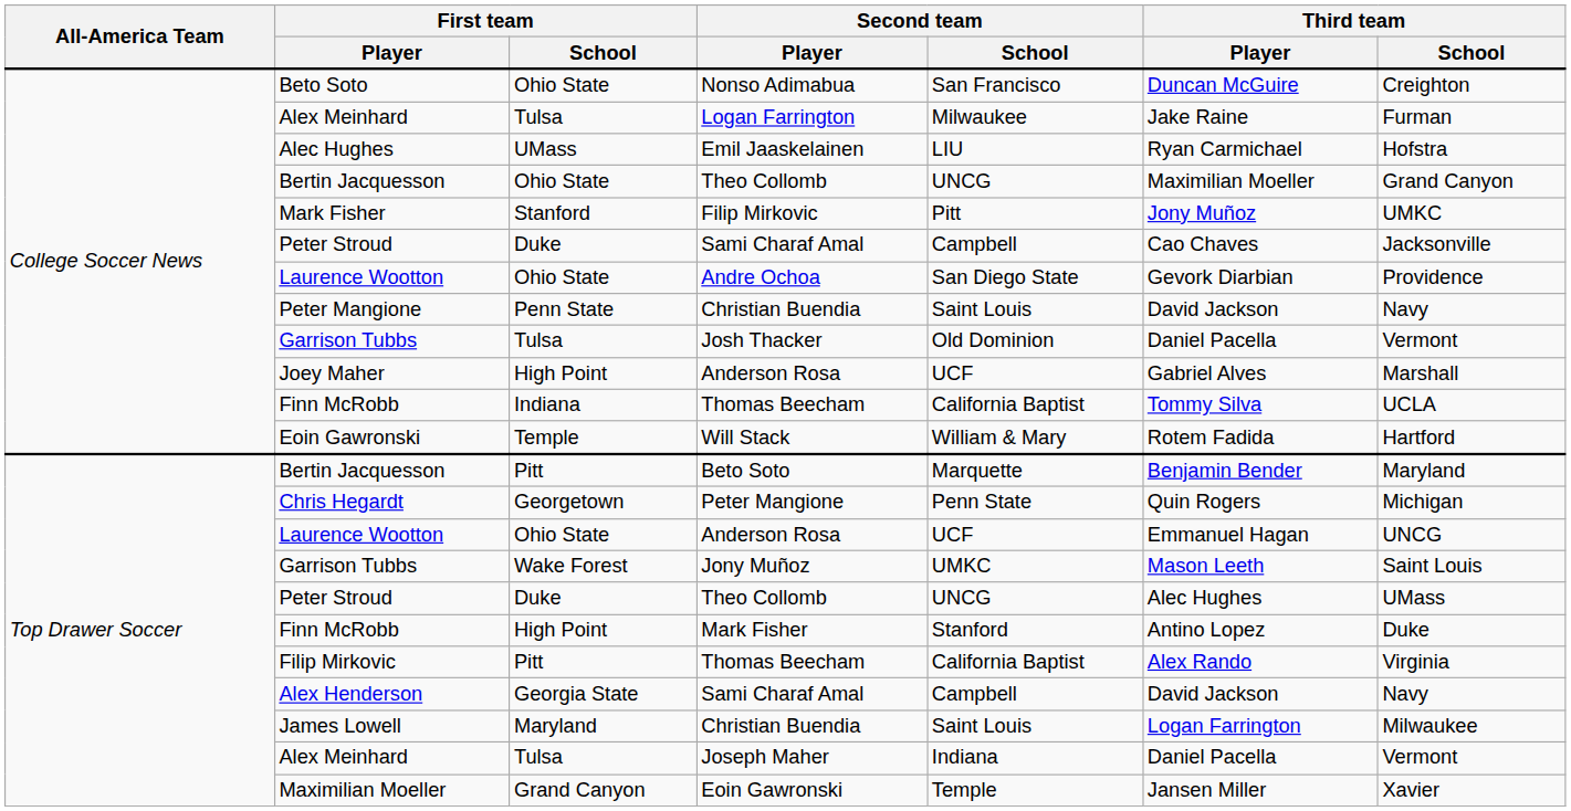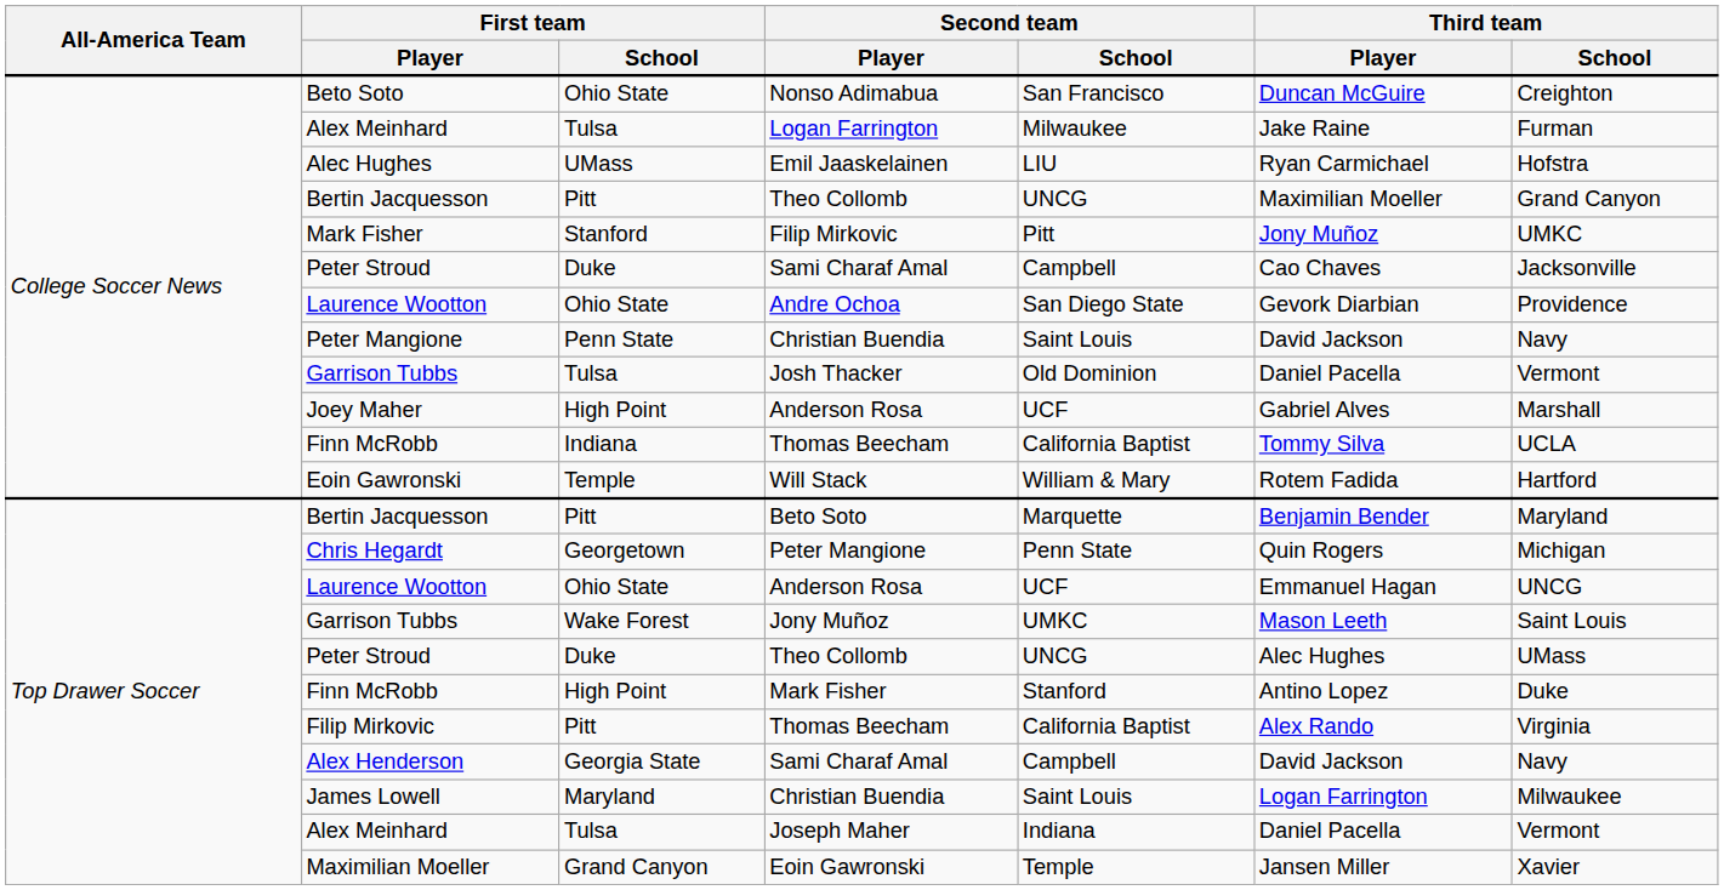 <table class="wikitable" style="width:98%;">
 <tr>
 <th rowspan="2">All-America Team</th>
 <th colspan="2">First team</th>
 <th colspan="2">Second team</th>
 <th colspan="2">Third team</th>
 </tr>
 <tr>
 <th>Player</th>
 <th>School</th>
 <th>Player</th>
 <th>School</th>
 <th>Player</th>
 <th>School</th>
 </tr>
 <tr>
 </tr>
 <tr style = "border-top:2px solid black;">
 <td rowspan="12"><em>College Soccer News</em></td>
 <td>Beto Soto</td>
 <td>Ohio State</td>
 <td>Nonso Adimabua</td>
 <td>San Francisco</td>
 <td><a href='#'>Duncan McGuire</a></td>
 <td>Creighton</td>
 </tr>
 <tr>
 <td>Alex Meinhard</td>
 <td>Tulsa</td>
 <td><a href='#'>Logan Farrington</a></td>
 <td>Milwaukee</td>
 <td>Jake Raine</td>
 <td>Furman</td>
 </tr>
 <tr>
 <td>Alec Hughes</td>
 <td>UMass</td>
 <td>Emil Jaaskelainen</td>
 <td>LIU</td>
 <td>Ryan Carmichael</td>
 <td>Hofstra</td>
 </tr>
 <tr>
 <td>Bertin Jacquesson</td>
-<td>Ohio State</td>
+<td>Pitt</td>
 <td>Theo Collomb</td>
 <td>UNCG</td>
 <td>Maximilian Moeller</td>
 <td>Grand Canyon</td>
 </tr>
 <tr>
 <td>Mark Fisher</td>
 <td>Stanford</td>
 <td>Filip Mirkovic</td>
 <td>Pitt</td>
 <td><a href='#'>Jony Muñoz</a></td>
 <td>UMKC</td>
 </tr>
 <tr>
 <td>Peter Stroud</td>
 <td>Duke</td>
 <td>Sami Charaf Amal</td>
 <td>Campbell</td>
 <td>Cao Chaves</td>
 <td>Jacksonville</td>
 </tr>
 <tr>
 <td><a href='#'>Laurence Wootton</a></td>
 <td>Ohio State</td>
 <td><a href='#'>Andre Ochoa</a></td>
 <td>San Diego State</td>
 <td>Gevork Diarbian</td>
 <td>Providence</td>
 </tr>
 <tr>
 <td>Peter Mangione</td>
 <td>Penn State</td>
 <td>Christian Buendia</td>
 <td>Saint Louis</td>
 <td>David Jackson</td>
 <td>Navy</td>
 </tr>
 <tr>
 <td><a href='#'>Garrison Tubbs</a></td>
 <td>Tulsa</td>
 <td>Josh Thacker</td>
 <td>Old Dominion</td>
 <td>Daniel Pacella</td>
 <td>Vermont</td>
 </tr>
 <tr>
 <td>Joey Maher</td>
 <td>High Point</td>
 <td>Anderson Rosa</td>
 <td>UCF</td>
 <td>Gabriel Alves</td>
 <td>Marshall</td>
 </tr>
 <tr>
 <td>Finn McRobb</td>
 <td>Indiana</td>
 <td>Thomas Beecham</td>
 <td>California Baptist</td>
 <td><a href='#'>Tommy Silva</a></td>
 <td>UCLA</td>
 </tr>
 <tr>
 <td>Eoin Gawronski</td>
 <td>Temple</td>
 <td>Will Stack</td>
 <td>William & Mary</td>
 <td>Rotem Fadida</td>
 <td>Hartford</td>
 </tr>
 <tr style="border-top:2px solid black;">
 <td rowspan="11"><em>Top Drawer Soccer</em></td>
 <td>Bertin Jacquesson</td>
 <td>Pitt</td>
 <td>Beto Soto</td>
 <td>Marquette</td>
 <td><a href='#'>Benjamin Bender</a></td>
 <td>Maryland</td>
 </tr>
 <tr>
 <td><a href='#'>Chris Hegardt</a></td>
 <td>Georgetown</td>
 <td>Peter Mangione</td>
 <td>Penn State</td>
 <td>Quin Rogers</td>
 <td>Michigan</td>
 </tr>
 <tr>
 <td><a href='#'>Laurence Wootton</a></td>
 <td>Ohio State</td>
 <td>Anderson Rosa</td>
 <td>UCF</td>
 <td>Emmanuel Hagan</td>
 <td>UNCG</td>
 </tr>
 <tr>
 <td>Garrison Tubbs</td>
 <td>Wake Forest</td>
 <td>Jony Muñoz</td>
 <td>UMKC</td>
 <td><a href='#'>Mason Leeth</a></td>
 <td>Saint Louis</td>
 </tr>
 <tr>
 <td>Peter Stroud</td>
 <td>Duke</td>
 <td>Theo Collomb</td>
 <td>UNCG</td>
 <td>Alec Hughes</td>
 <td>UMass</td>
 </tr>
 <tr>
 <td>Finn McRobb</td>
 <td>High Point</td>
 <td>Mark Fisher</td>
 <td>Stanford</td>
 <td>Antino Lopez</td>
 <td>Duke</td>
 </tr>
 <tr>
 <td>Filip Mirkovic</td>
 <td>Pitt</td>
 <td>Thomas Beecham</td>
 <td>California Baptist</td>
 <td><a href='#'>Alex Rando</a></td>
 <td>Virginia</td>
 </tr>
 <tr>
 <td><a href='#'>Alex Henderson</a></td>
 <td>Georgia State</td>
 <td>Sami Charaf Amal</td>
 <td>Campbell</td>
 <td>David Jackson</td>
 <td>Navy</td>
 </tr>
 <tr>
 <td>James Lowell</td>
 <td>Maryland</td>
 <td>Christian Buendia</td>
 <td>Saint Louis</td>
 <td><a href='#'>Logan Farrington</a></td>
 <td>Milwaukee</td>
 </tr>
 <tr>
 <td>Alex Meinhard</td>
 <td>Tulsa</td>
 <td>Joseph Maher</td>
 <td>Indiana</td>
 <td>Daniel Pacella</td>
 <td>Vermont</td>
 </tr>
 <tr>
 <td>Maximilian Moeller</td>
 <td>Grand Canyon</td>
 <td>Eoin Gawronski</td>
 <td>Temple</td>
 <td>Jansen Miller</td>
 <td>Xavier</td>
 </tr>
 </table>
